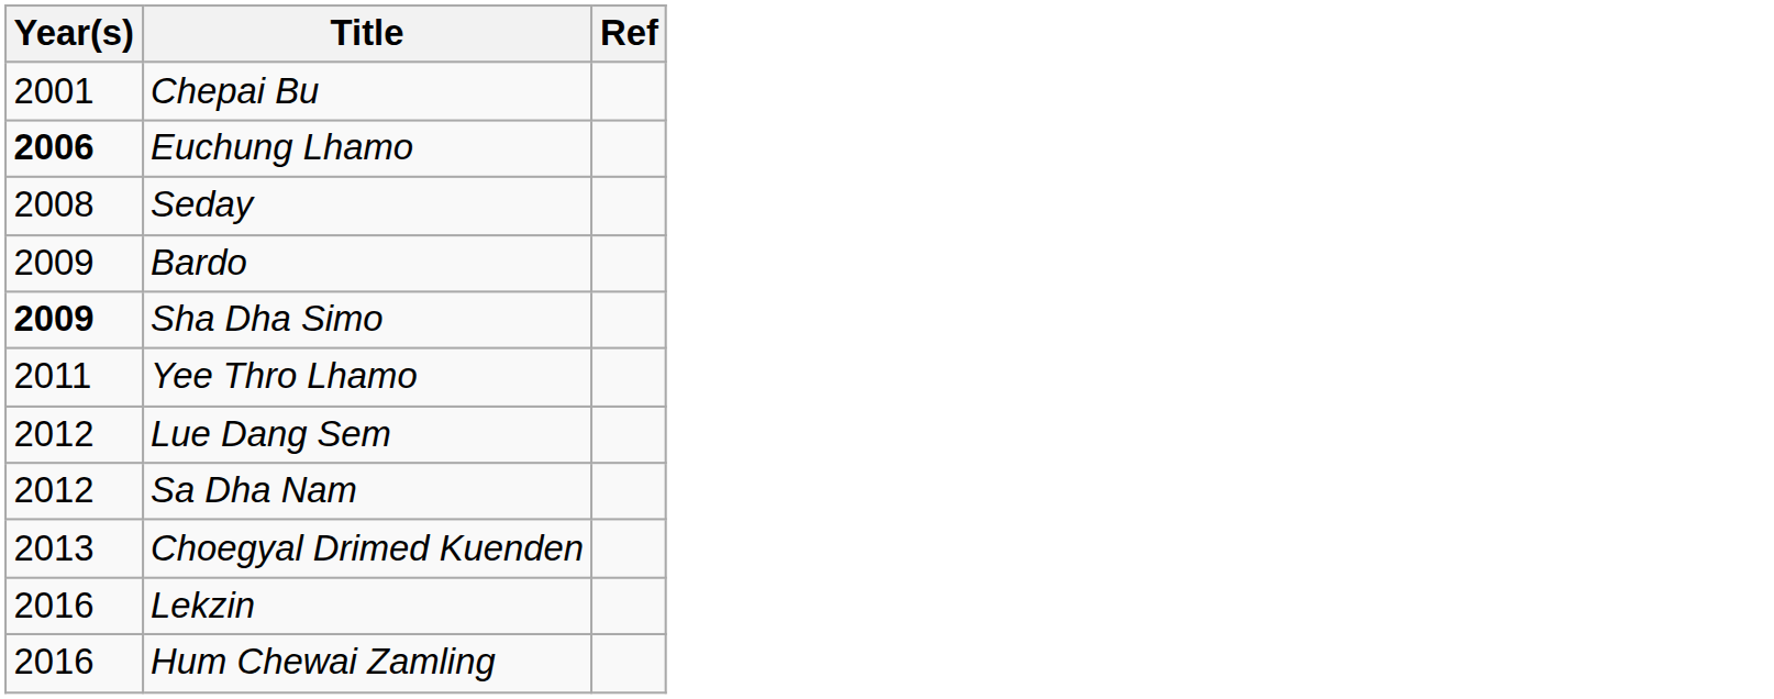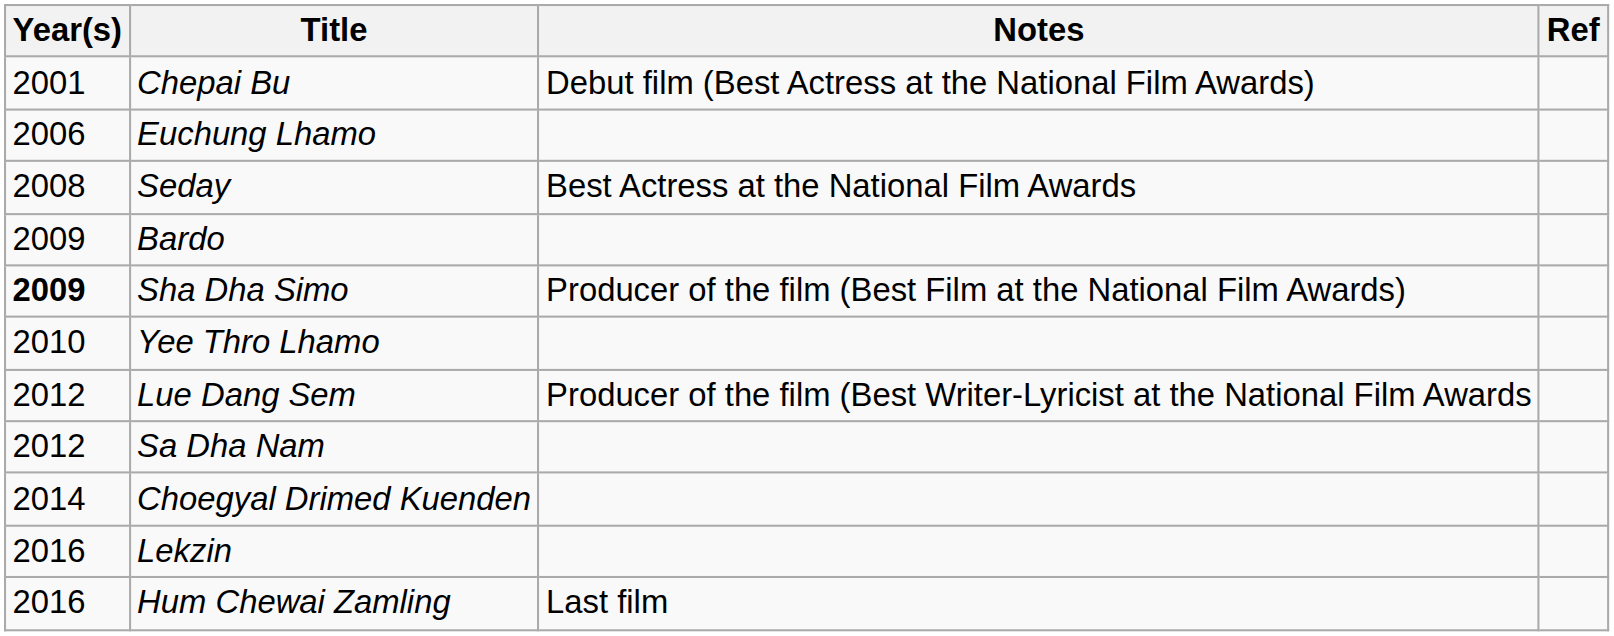 <table class="wikitable sortable">
 <tr>
 <th>Year(s)</th>
 <th>Title</th>
+<th>Notes</th>
 <th>Ref</th>
 </tr>
 <tr>
 <td>2001</td>
 <td><em>Chepai Bu</em></td>
+<td>Debut film (Best Actress at the National Film Awards)</td>
 <td></td>
 </tr>
 <tr>
-<td><strong>2006</strong></td>
+<td>2006</td>
 <td><em>Euchung Lhamo</em></td>
+<td></td>
 <td></td>
 </tr>
 <tr>
 <td>2008</td>
 <td><em>Seday</em></td>
+<td>Best Actress at the National Film Awards</td>
 <td></td>
 </tr>
 <tr>
 <td>2009</td>
 <td><em>Bardo</em></td>
 <td></td>
+<td></td>
 </tr>
 <tr>
 <td><strong>2009</strong></td>
 <td><em>Sha Dha Simo</em></td>
+<td>Producer of the film (Best Film at the National Film Awards)</td>
 <td></td>
 </tr>
 <tr>
-<td>2011</td>
+<td>2010</td>
 <td><em>Yee Thro Lhamo</em></td>
+<td></td>
 <td></td>
 </tr>
 <tr>
 <td>2012</td>
 <td><em>Lue Dang Sem</em></td>
+<td>Producer of the film (Best Writer-Lyricist at the National Film Awards</td>
 <td></td>
 </tr>
 <tr>
 <td>2012</td>
 <td><em>Sa Dha Nam</em></td>
 <td></td>
+<td></td>
 </tr>
 <tr>
-<td>2013</td>
+<td>2014</td>
 <td><em>Choegyal Drimed Kuenden</em></td>
+<td></td>
 <td></td>
 </tr>
 <tr>
 <td>2016</td>
 <td><em>Lekzin</em></td>
 <td></td>
+<td></td>
 </tr>
 <tr>
 <td>2016</td>
 <td><em>Hum Chewai Zamling</em></td>
+<td>Last film</td>
 <td></td>
 </tr>
 </table>
